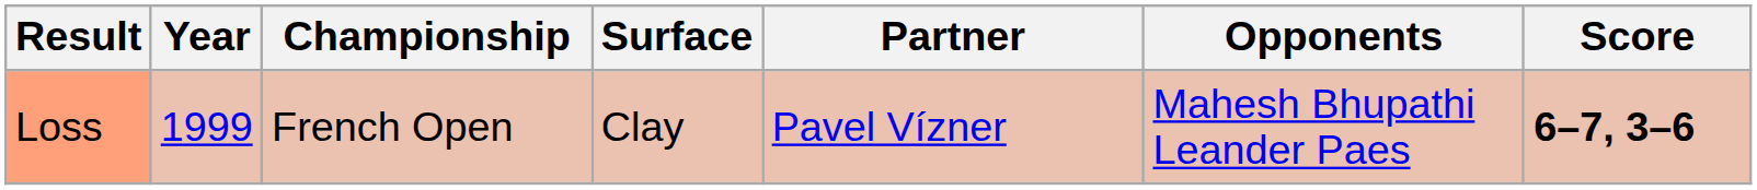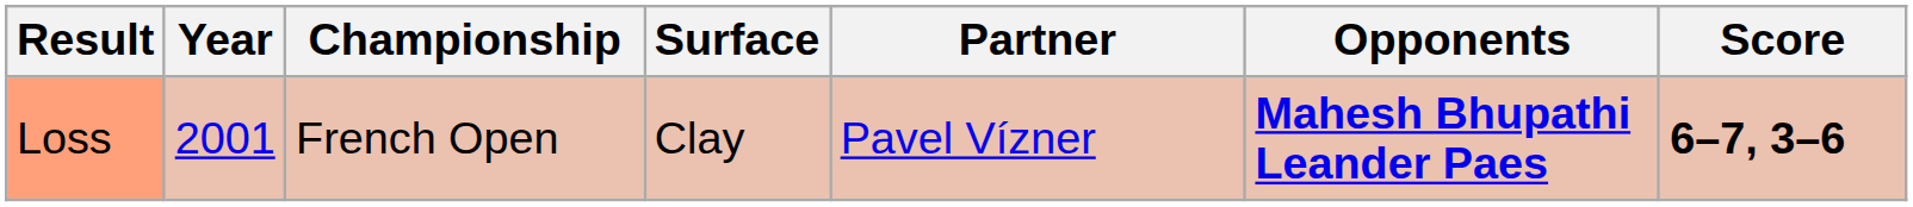 <table class="sortable wikitable">
 <tr>
 <th style="width:40px">Result</th>
 <th style="width:30px">Year</th>
 <th style="width:120px">Championship</th>
 <th style="width:50px">Surface</th>
 <th style="width:140px">Partner</th>
 <th style="width:140px">Opponents</th>
 <th style="width:80px" class="unsortable">Score</th>
 </tr>
 <tr style="background:#ebc2af;">
 <td style="background:#ffa07a;">Loss</td>
-<td><a href='#'>1999</a></td>
+<td><a href='#'>2001</a></td>
 <td>French Open</td>
 <td>Clay</td>
 <td> <a href='#'>Pavel Vízner</a></td>
-<td> <a href='#'>Mahesh Bhupathi</a> <br> <a href='#'>Leander Paes</a></td>
+<td><strong> <a href='#'>Mahesh Bhupathi</a> <br> <a href='#'>Leander Paes</a></strong></td>
 <td><strong>6–7, 3–6</strong></td>
 </tr>
 </table>
